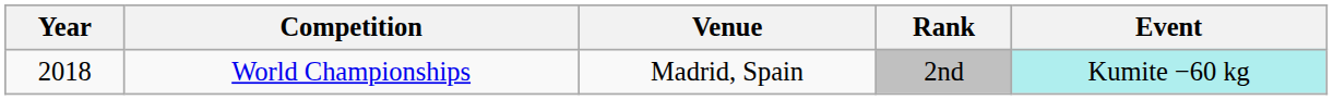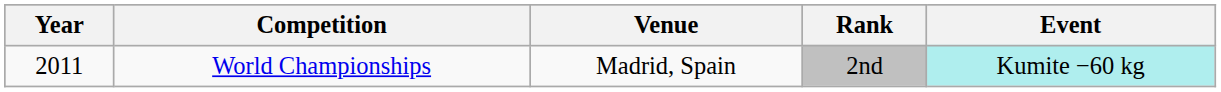 <table class="wikitable sortable" width=45% style="font-size:90%; text-align:center;">
 <tr>
 <th>Year</th>
 <th>Competition</th>
 <th>Venue</th>
 <th>Rank</th>
 <th>Event</th>
 </tr>
 <tr>
-<td>2018</td>
+<td>2011</td>
 <td><a href='#'>World Championships</a></td>
 <td>Madrid, Spain</td>
 <td bgcolor="silver">2nd</td>
 <td style="background: paleturquoise;">Kumite −60 kg</td>
 </tr>
 </table>
